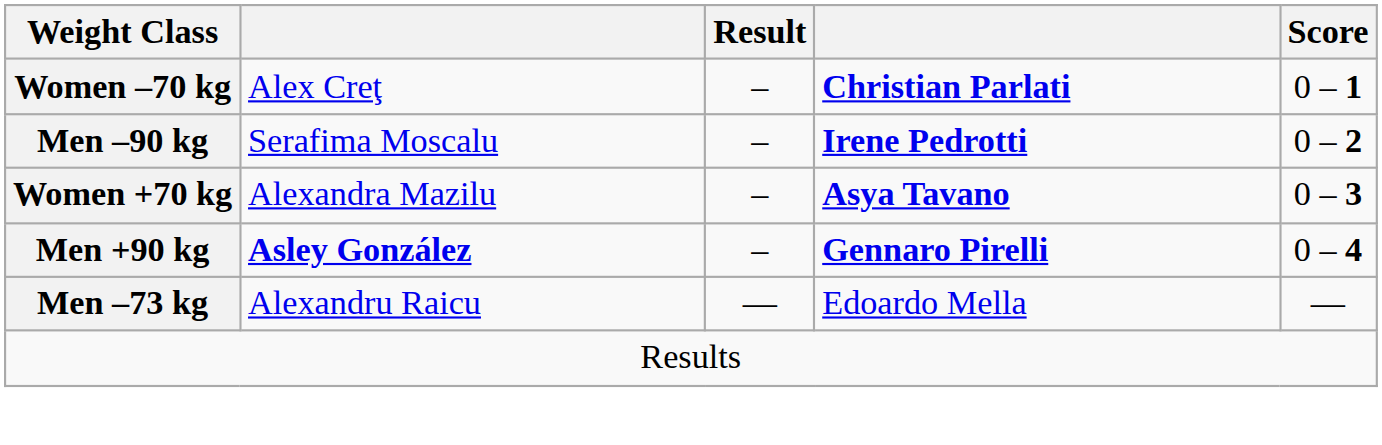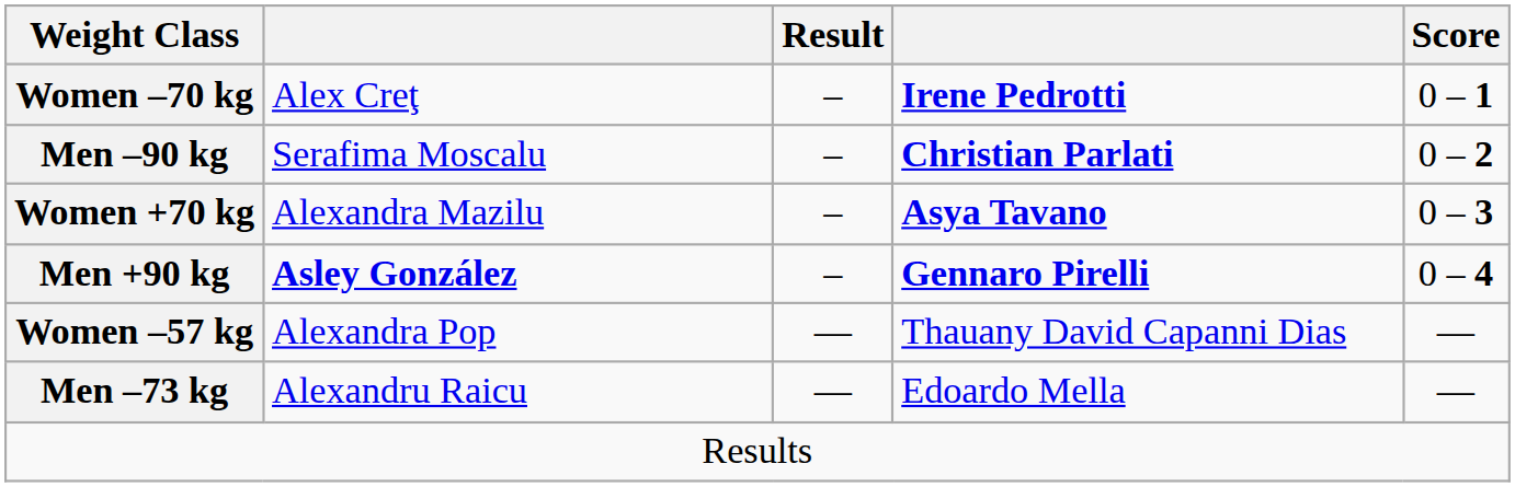 <table class="wikitable">
 <tr>
 <th>Weight Class</th>
 <th style="width:210px;"></th>
 <th>Result</th>
 <th style="width:210px;"></th>
 <th>Score</th>
 </tr>
 <tr>
 <th>Women –70 kg</th>
 <td><a href='#'>Alex Creţ</a></td>
 <td align=center> – <strong></strong></td>
-<td><strong><a href='#'>Christian Parlati</a></strong></td>
+<td><strong><a href='#'>Irene Pedrotti</a></strong></td>
 <td align=center>0 – <strong>1</strong></td>
 </tr>
 <tr>
 <th>Men –90 kg</th>
 <td><a href='#'>Serafima Moscalu</a></td>
 <td align=center> – <strong></strong></td>
-<td><strong><a href='#'>Irene Pedrotti</a></strong></td>
+<td><strong><a href='#'>Christian Parlati</a></strong></td>
 <td align=center>0 – <strong>2</strong></td>
 </tr>
 <tr>
 <th>Women +70 kg</th>
 <td><a href='#'>Alexandra Mazilu</a></td>
 <td align=center> – <strong></strong></td>
 <td><strong><a href='#'>Asya Tavano</a></strong></td>
 <td align=center>0 – <strong>3</strong></td>
 </tr>
 <tr>
 <th>Men +90 kg</th>
 <td><strong><a href='#'>Asley González</a></strong></td>
 <td align=center> – <strong></strong></td>
 <td><strong><a href='#'>Gennaro Pirelli</a></strong></td>
 <td align=center>0 – <strong>4</strong></td>
 </tr>
 <tr>
+<th>Women –57 kg</th>
+<td><a href='#'>Alexandra Pop</a></td>
+<td align=center>—</td>
+<td><a href='#'>Thauany David Capanni Dias</a></td>
+<td align=center>—</td>
+</tr>
+<tr>
 <th>Men –73 kg</th>
 <td><a href='#'>Alexandru Raicu</a></td>
 <td align=center>—</td>
 <td><a href='#'>Edoardo Mella</a></td>
 <td align=center>—</td>
 </tr>
 <tr>
 <td align=center colspan=5>Results</td>
 </tr>
 </table>
